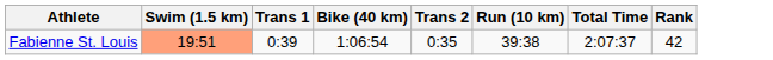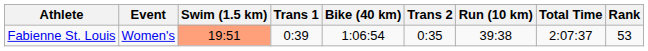 <table class="wikitable" style="font-size:90%">
 <tr>
 <th>Athlete</th>
+<th>Event</th>
 <th>Swim (1.5 km)</th>
 <th>Trans 1</th>
 <th>Bike (40 km)</th>
 <th>Trans 2</th>
 <th>Run (10 km)</th>
 <th>Total Time</th>
 <th>Rank</th>
 </tr>
 <tr align=center>
 <td align=left><a href='#'>Fabienne St. Louis</a></td>
+<td align=left><a href='#'>Women's</a></td>
 <td style="background: lightsalmon;">19:51</td>
 <td>0:39</td>
 <td>1:06:54</td>
 <td>0:35</td>
 <td>39:38</td>
 <td>2:07:37</td>
-<td>42</td>
+<td>53</td>
 </tr>
 </table>
